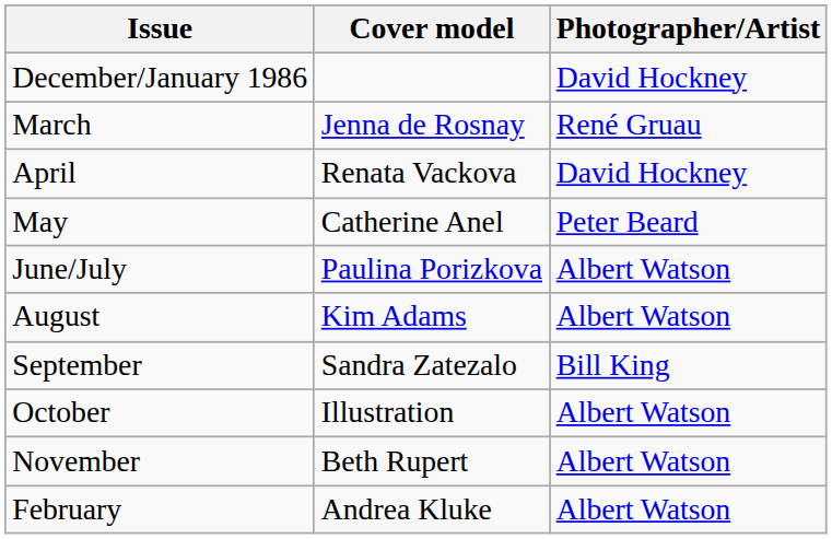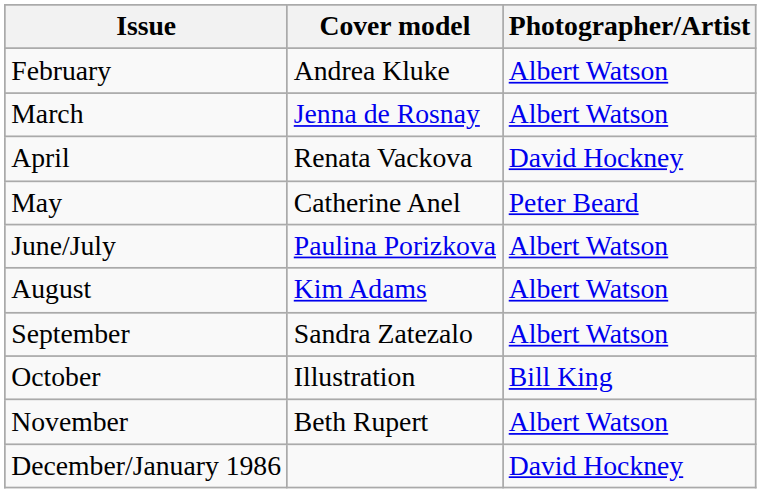 <table class="sortable wikitable">
 <tr>
 <th>Issue</th>
 <th>Cover model</th>
 <th>Photographer/Artist</th>
 </tr>
 <tr>
-<td>December/January 1986</td>
-<td></td>
-<td><a href='#'>David Hockney</a></td>
+<td>February</td>
+<td>Andrea Kluke</td>
+<td><a href='#'>Albert Watson</a></td>
 </tr>
 <tr>
 <td>March</td>
 <td><a href='#'>Jenna de Rosnay</a></td>
-<td><a href='#'>René Gruau</a></td>
+<td><a href='#'>Albert Watson</a></td>
 </tr>
 <tr>
 <td>April</td>
 <td>Renata Vackova</td>
 <td><a href='#'>David Hockney</a></td>
 </tr>
 <tr>
 <td>May</td>
 <td>Catherine Anel</td>
 <td><a href='#'>Peter Beard</a></td>
 </tr>
 <tr>
 <td>June/July</td>
 <td><a href='#'>Paulina Porizkova</a></td>
 <td><a href='#'>Albert Watson</a></td>
 </tr>
 <tr>
 <td>August</td>
 <td><a href='#'>Kim Adams</a></td>
 <td><a href='#'>Albert Watson</a></td>
 </tr>
 <tr>
 <td>September</td>
 <td>Sandra Zatezalo</td>
-<td><a href='#'>Bill King</a></td>
+<td><a href='#'>Albert Watson</a></td>
 </tr>
 <tr>
 <td>October</td>
 <td>Illustration</td>
-<td><a href='#'>Albert Watson</a></td>
+<td><a href='#'>Bill King</a></td>
 </tr>
 <tr>
 <td>November</td>
 <td>Beth Rupert</td>
 <td><a href='#'>Albert Watson</a></td>
 </tr>
 <tr>
-<td>February</td>
-<td>Andrea Kluke</td>
-<td><a href='#'>Albert Watson</a></td>
+<td>December/January 1986</td>
+<td></td>
+<td><a href='#'>David Hockney</a></td>
 </tr>
 </table>
